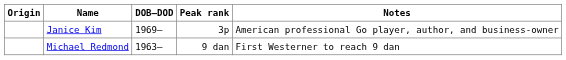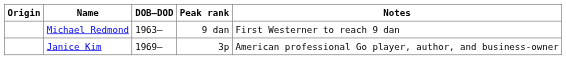 <table class="toccolours" border="1" cellpadding="4" cellspacing="0" style="border-collapse: collapse; margin:0;">
 <tr>
 <th>Origin</th>
 <th>Name</th>
 <th>DOB–DOD</th>
 <th>Peak rank</th>
 <th>Notes</th>
 </tr>
 <tr valign="top">
 <td></td>
+<td style="white-space:nowrap"><a href='#'>Michael Redmond</a></td>
+<td>1963–</td>
+<td align="right" style="white-space:nowrap">9 dan</td>
+<td>First Westerner to reach 9 dan</td>
+</tr>
+<tr valign="top">
+<td></td>
 <td style="white-space:nowrap"><a href='#'>Janice Kim</a></td>
 <td>1969–</td>
 <td align="right" style="white-space:nowrap">3p</td>
 <td>American professional Go player, author, and business-owner</td>
 </tr>
-<tr valign="top">
-<td></td>
-<td style="white-space:nowrap"><a href='#'>Michael Redmond</a></td>
-<td>1963–</td>
-<td align="right" style="white-space:nowrap">9 dan</td>
-<td>First Westerner to reach 9 dan</td>
-</tr>
 </table>
